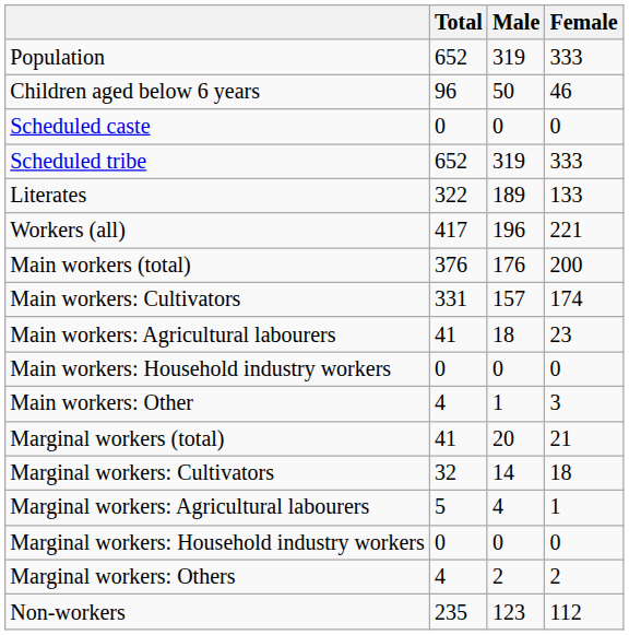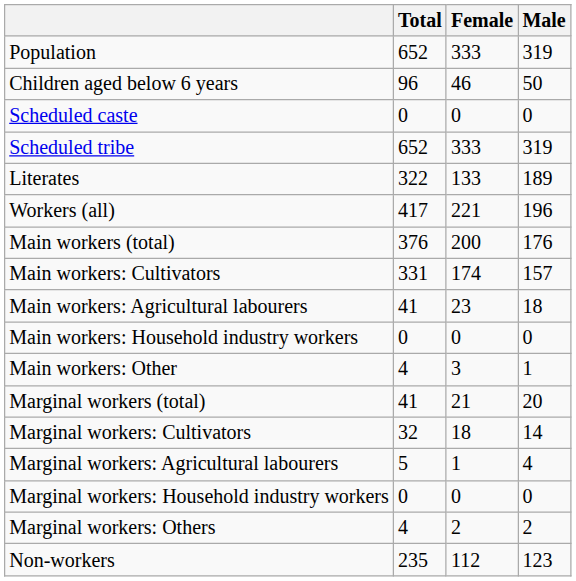 <table class="wikitable sortable">
 <tr>
 <th></th>
 <th>Total</th>
+<th>Female</th>
 <th>Male</th>
-<th>Female</th>
 </tr>
 <tr>
 <td>Population</td>
 <td>652</td>
+<td>333</td>
 <td>319</td>
-<td>333</td>
 </tr>
 <tr>
 <td>Children aged below 6 years</td>
 <td>96</td>
+<td>46</td>
 <td>50</td>
-<td>46</td>
 </tr>
 <tr>
 <td><a href='#'>Scheduled caste</a></td>
 <td>0</td>
 <td>0</td>
 <td>0</td>
 </tr>
 <tr>
 <td><a href='#'>Scheduled tribe</a></td>
 <td>652</td>
+<td>333</td>
 <td>319</td>
-<td>333</td>
 </tr>
 <tr>
 <td>Literates</td>
 <td>322</td>
+<td>133</td>
 <td>189</td>
-<td>133</td>
 </tr>
 <tr>
 <td>Workers (all)</td>
 <td>417</td>
+<td>221</td>
 <td>196</td>
-<td>221</td>
 </tr>
 <tr>
 <td>Main workers (total)</td>
 <td>376</td>
+<td>200</td>
 <td>176</td>
-<td>200</td>
 </tr>
 <tr>
 <td>Main workers: Cultivators</td>
 <td>331</td>
+<td>174</td>
 <td>157</td>
-<td>174</td>
 </tr>
 <tr>
 <td>Main workers: Agricultural labourers</td>
 <td>41</td>
+<td>23</td>
 <td>18</td>
-<td>23</td>
 </tr>
 <tr>
 <td>Main workers: Household industry workers</td>
 <td>0</td>
 <td>0</td>
 <td>0</td>
 </tr>
 <tr>
 <td>Main workers: Other</td>
 <td>4</td>
+<td>3</td>
 <td>1</td>
-<td>3</td>
 </tr>
 <tr>
 <td>Marginal workers (total)</td>
 <td>41</td>
+<td>21</td>
 <td>20</td>
-<td>21</td>
 </tr>
 <tr>
 <td>Marginal workers: Cultivators</td>
 <td>32</td>
+<td>18</td>
 <td>14</td>
-<td>18</td>
 </tr>
 <tr>
 <td>Marginal workers: Agricultural labourers</td>
 <td>5</td>
+<td>1</td>
 <td>4</td>
-<td>1</td>
 </tr>
 <tr>
 <td>Marginal workers: Household industry workers</td>
 <td>0</td>
 <td>0</td>
 <td>0</td>
 </tr>
 <tr>
 <td>Marginal workers: Others</td>
 <td>4</td>
 <td>2</td>
 <td>2</td>
 </tr>
 <tr>
 <td>Non-workers</td>
 <td>235</td>
+<td>112</td>
 <td>123</td>
-<td>112</td>
 </tr>
 </table>
